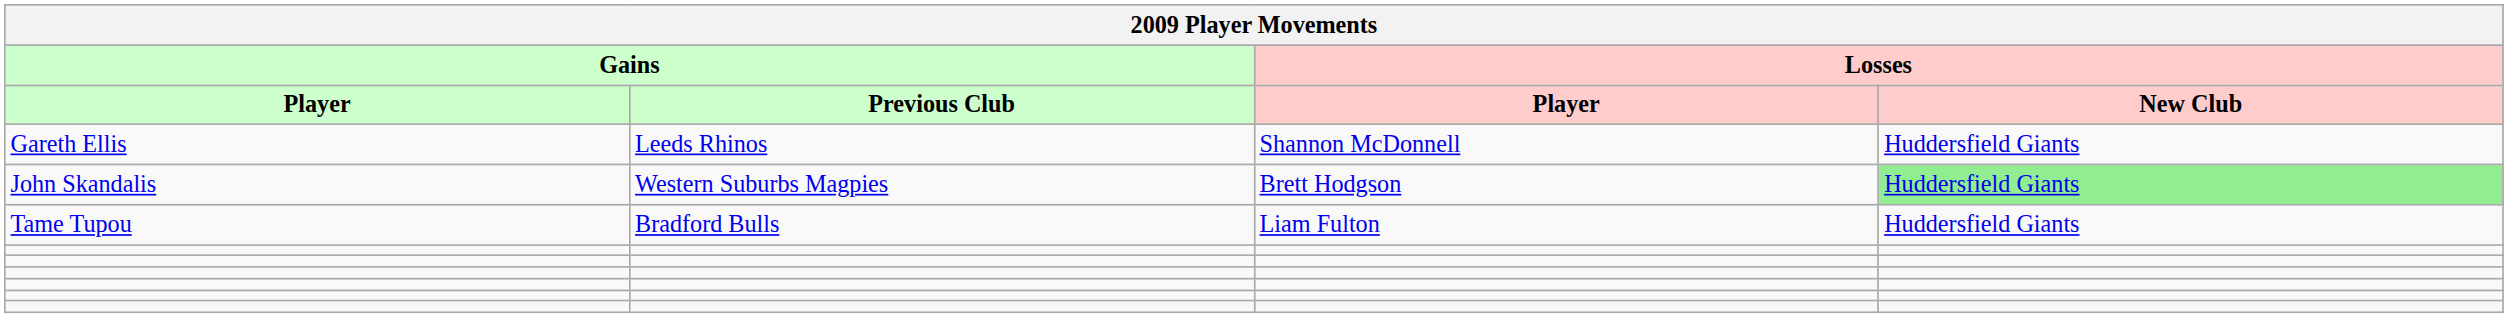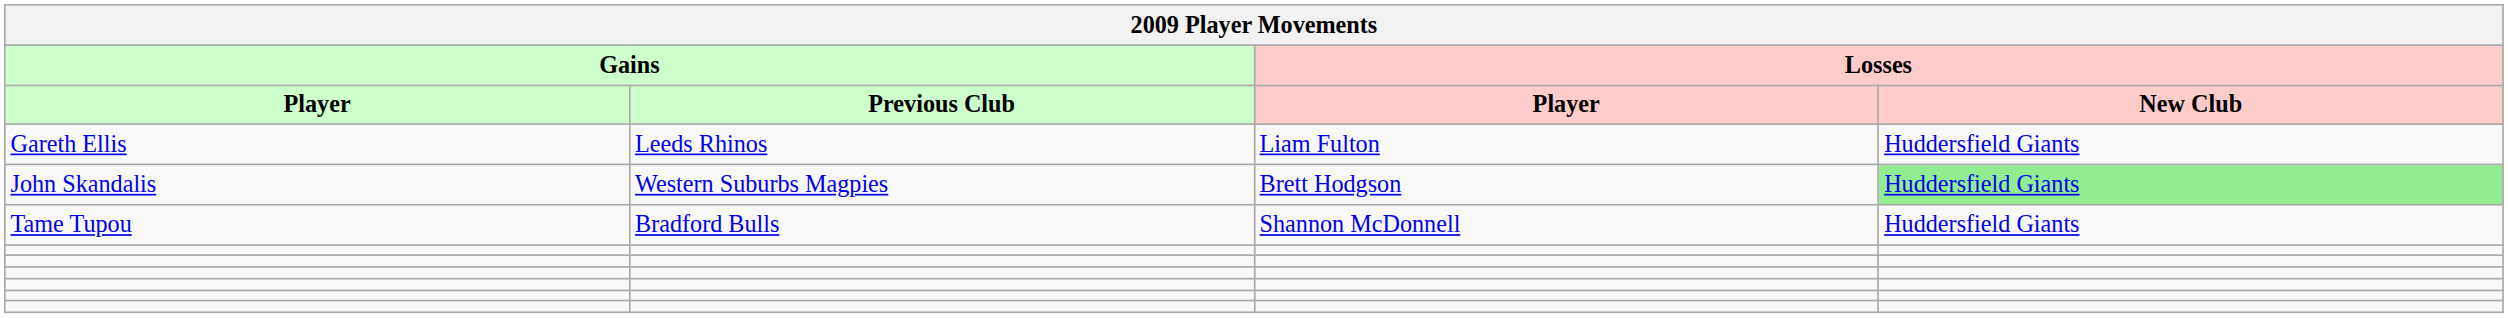 <table class="wikitable" width="75%" style="font-size:90%" style="text-align:center;">
 <tr bgcolor="#efefef">
 <th colspan=4>2009 Player Movements</th>
 </tr>
 <tr>
 <th colspan=2 style="background: #ccffcc;">Gains</th>
 <th colspan=2 style="background: #FFCCCC;">Losses</th>
 </tr>
 <tr>
 <th width="25%" style="background: #ccffcc;">Player</th>
 <th width="25%" style="background: #ccffcc;">Previous Club</th>
 <th width="25%" style="background: #FFCCCC;">Player</th>
 <th width="25%" style="background: #FFCCCC;">New Club</th>
 </tr>
 <tr>
 <td><a href='#'>Gareth Ellis</a></td>
 <td><a href='#'>Leeds Rhinos</a></td>
-<td><a href='#'>Shannon McDonnell</a></td>
+<td><a href='#'>Liam Fulton</a></td>
 <td><a href='#'>Huddersfield Giants</a></td>
 </tr>
 <tr>
 <td><a href='#'>John Skandalis</a></td>
 <td><a href='#'>Western Suburbs Magpies</a></td>
 <td><a href='#'>Brett Hodgson</a></td>
 <td style="background: lightgreen;"><a href='#'>Huddersfield Giants</a></td>
 </tr>
 <tr>
 <td><a href='#'>Tame Tupou</a></td>
 <td><a href='#'>Bradford Bulls</a></td>
-<td><a href='#'>Liam Fulton</a></td>
+<td><a href='#'>Shannon McDonnell</a></td>
 <td><a href='#'>Huddersfield Giants</a></td>
 </tr>
 <tr>
 <td></td>
 <td></td>
 <td></td>
 <td></td>
 </tr>
 <tr>
 <td></td>
 <td></td>
 <td></td>
 <td></td>
 </tr>
 <tr>
 <td></td>
 <td></td>
 <td></td>
 <td></td>
 </tr>
 <tr>
 <td></td>
 <td></td>
 <td></td>
 <td></td>
 </tr>
 <tr>
 <td></td>
 <td></td>
 <td></td>
 <td></td>
 </tr>
 <tr>
 <td></td>
 <td></td>
 <td></td>
 <td></td>
 </tr>
 </table>
